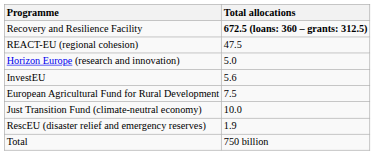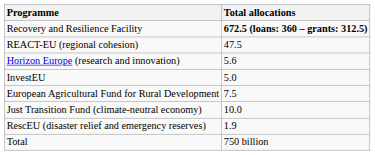 <table class="wikitable">
 <tr>
 <th style="text-align:left">Programme</th>
 <th style="text-align:left">Total allocations</th>
 </tr>
 <tr>
 <td>Recovery and Resilience Facility</td>
 <td><strong>672.5 (loans: 360 – grants: 312.5)</strong></td>
 </tr>
 <tr>
 <td>REACT-EU (regional cohesion)</td>
 <td>47.5</td>
 </tr>
 <tr>
 <td><a href='#'>Horizon Europe</a> (research and innovation)</td>
-<td>5.0</td>
+<td>5.6</td>
 </tr>
 <tr>
 <td>InvestEU</td>
-<td>5.6</td>
+<td>5.0</td>
 </tr>
 <tr>
 <td>European Agricultural Fund for Rural Development</td>
 <td>7.5</td>
 </tr>
 <tr>
 <td>Just Transition Fund (climate-neutral economy)</td>
 <td>10.0</td>
 </tr>
 <tr>
 <td>RescEU (disaster relief and emergency reserves)</td>
 <td>1.9</td>
 </tr>
 <tr>
 <td>Total</td>
 <td>750 billion</td>
 </tr>
 </table>
